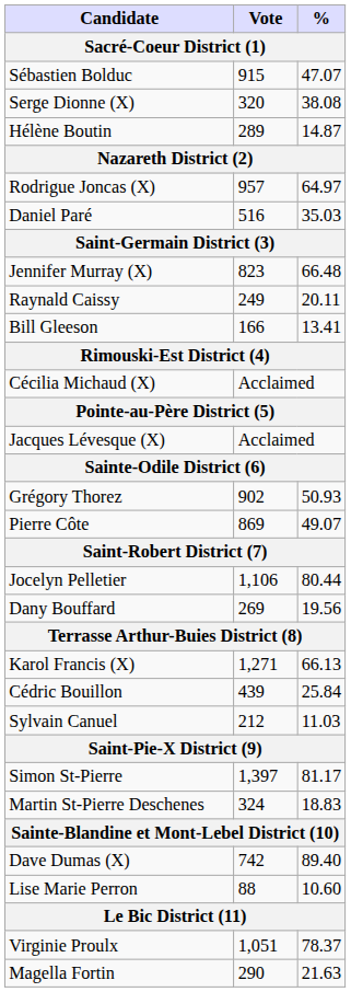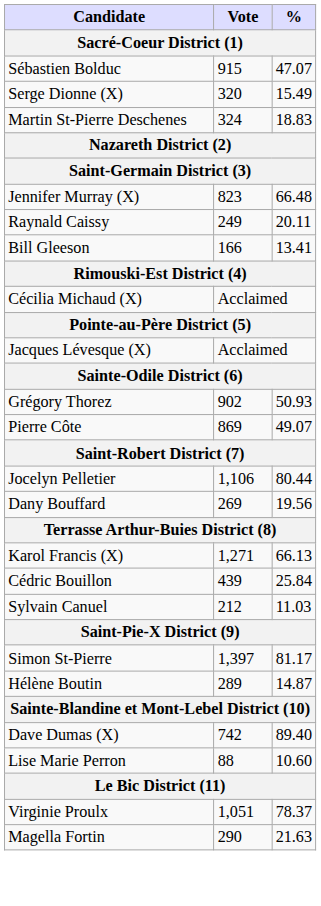 <table class="wikitable">
 <tr>
 <th style="background:#ddf; width:200px;">Candidate</th>
 <th style="background:#ddf; width:50px;">Vote</th>
 <th style="background:#ddf; width:30px;">%</th>
 </tr>
 <tr>
 <th colspan="3">Sacré-Coeur District (1)</th>
 </tr>
 <tr>
 <td>Sébastien Bolduc</td>
 <td>915</td>
 <td>47.07</td>
 </tr>
 <tr>
 <td>Serge Dionne (X)</td>
 <td>320</td>
-<td>38.08</td>
+<td>15.49</td>
 </tr>
 <tr>
-<td>Hélène Boutin</td>
-<td>289</td>
-<td>14.87</td>
+<td>Martin St-Pierre Deschenes</td>
+<td>324</td>
+<td>18.83</td>
 </tr>
 <tr>
 <th colspan="3">Nazareth District (2)</th>
-</tr>
-<tr>
-<td>Rodrigue Joncas (X)</td>
-<td>957</td>
-<td>64.97</td>
-</tr>
-<tr>
-<td>Daniel Paré</td>
-<td>516</td>
-<td>35.03</td>
 </tr>
 <tr>
 <th colspan="3">Saint-Germain District (3)</th>
 </tr>
 <tr>
 <td>Jennifer Murray (X)</td>
 <td>823</td>
 <td>66.48</td>
 </tr>
 <tr>
 <td>Raynald Caissy</td>
 <td>249</td>
 <td>20.11</td>
 </tr>
 <tr>
 <td>Bill Gleeson</td>
 <td>166</td>
 <td>13.41</td>
 </tr>
 <tr>
 <th colspan="3">Rimouski-Est District (4)</th>
 </tr>
 <tr>
 <td>Cécilia Michaud (X)</td>
 <td colspan="2">Acclaimed</td>
 </tr>
 <tr>
 <th colspan="3">Pointe-au-Père District (5)</th>
 </tr>
 <tr>
 <td>Jacques Lévesque (X)</td>
 <td colspan="2">Acclaimed</td>
 </tr>
 <tr>
 <th colspan="3">Sainte-Odile District (6)</th>
 </tr>
 <tr>
 <td>Grégory Thorez</td>
 <td>902</td>
 <td>50.93</td>
 </tr>
 <tr>
 <td>Pierre Côte</td>
 <td>869</td>
 <td>49.07</td>
 </tr>
 <tr>
 <th colspan="3">Saint-Robert District (7)</th>
 </tr>
 <tr>
 <td>Jocelyn Pelletier</td>
 <td>1,106</td>
 <td>80.44</td>
 </tr>
 <tr>
 <td>Dany Bouffard</td>
 <td>269</td>
 <td>19.56</td>
 </tr>
 <tr>
 <th colspan="3">Terrasse Arthur-Buies District (8)</th>
 </tr>
 <tr>
 <td>Karol Francis (X)</td>
 <td>1,271</td>
 <td>66.13</td>
 </tr>
 <tr>
 <td>Cédric Bouillon</td>
 <td>439</td>
 <td>25.84</td>
 </tr>
 <tr>
 <td>Sylvain Canuel</td>
 <td>212</td>
 <td>11.03</td>
 </tr>
 <tr>
 <th colspan="3">Saint-Pie-X District (9)</th>
 </tr>
 <tr>
 <td>Simon St-Pierre</td>
 <td>1,397</td>
 <td>81.17</td>
 </tr>
 <tr>
-<td>Martin St-Pierre Deschenes</td>
-<td>324</td>
-<td>18.83</td>
+<td>Hélène Boutin</td>
+<td>289</td>
+<td>14.87</td>
 </tr>
 <tr>
 <th colspan="3">Sainte-Blandine et Mont-Lebel District (10)</th>
 </tr>
 <tr>
 <td>Dave Dumas (X)</td>
 <td>742</td>
 <td>89.40</td>
 </tr>
 <tr>
 <td>Lise Marie Perron</td>
 <td>88</td>
 <td>10.60</td>
 </tr>
 <tr>
 <th colspan="3">Le Bic District (11)</th>
 </tr>
 <tr>
 <td>Virginie Proulx</td>
 <td>1,051</td>
 <td>78.37</td>
 </tr>
 <tr>
 <td>Magella Fortin</td>
 <td>290</td>
 <td>21.63</td>
 </tr>
 </table>
